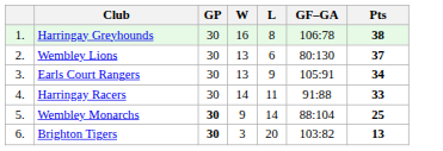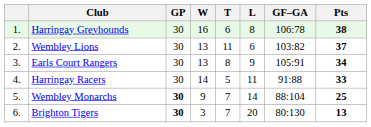 <table class="wikitable">
 <tr>
 <th width="30"></th>
 <th width="200">Club</th>
 <th width="30">GP</th>
 <th width="30">W</th>
+<th width="30">T</th>
 <th width="30">L</th>
 <th width="70">GF–GA</th>
 <th width="70">Pts</th>
 </tr>
 <tr bgcolor="#e6fae6" align="center">
 <td>1.</td>
 <td align="left"><a href='#'>Harringay Greyhounds</a></td>
 <td>30</td>
 <td>16</td>
+<td>6</td>
 <td>8</td>
 <td>106:78</td>
 <td><strong>38</strong></td>
 </tr>
 <tr bgcolor="#FFFFFF" align="center">
 <td>2.</td>
 <td align="left"><a href='#'>Wembley Lions</a></td>
 <td>30</td>
 <td>13</td>
+<td>11</td>
 <td>6</td>
-<td>80:130</td>
+<td>103:82</td>
 <td><strong>37</strong></td>
 </tr>
 <tr bgcolor="#FFFFFF" align="center">
 <td>3.</td>
 <td align="left"><a href='#'>Earls Court Rangers</a></td>
 <td>30</td>
 <td>13</td>
+<td>8</td>
 <td>9</td>
 <td>105:91</td>
 <td><strong>34</strong></td>
 </tr>
 <tr bgcolor="#FFFFFF" align="center">
 <td>4.</td>
 <td align="left"><a href='#'>Harringay Racers</a></td>
 <td>30</td>
 <td>14</td>
+<td>5</td>
 <td>11</td>
 <td>91:88</td>
 <td><strong>33</strong></td>
 </tr>
 <tr bgcolor="#FFFFFF" align="center">
 <td>5.</td>
 <td align="left"><a href='#'>Wembley Monarchs</a></td>
 <td><strong>30</strong></td>
 <td>9</td>
+<td>7</td>
 <td>14</td>
 <td>88:104</td>
 <td><strong>25</strong></td>
 </tr>
 <tr bgcolor="#FFFFFF" align="center">
 <td>6.</td>
 <td align="left"><a href='#'>Brighton Tigers</a></td>
 <td><strong>30</strong></td>
 <td>3</td>
+<td>7</td>
 <td>20</td>
-<td>103:82</td>
+<td>80:130</td>
 <td><strong>13</strong></td>
 </tr>
 </table>
